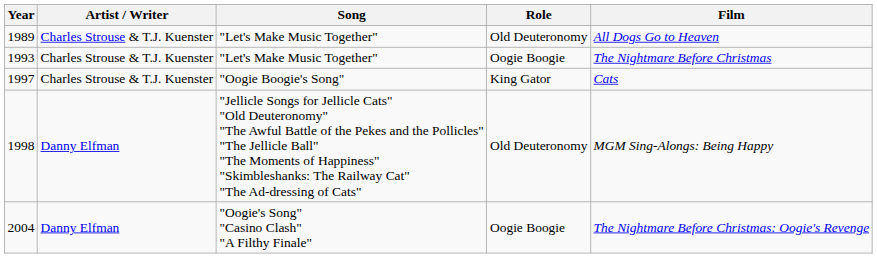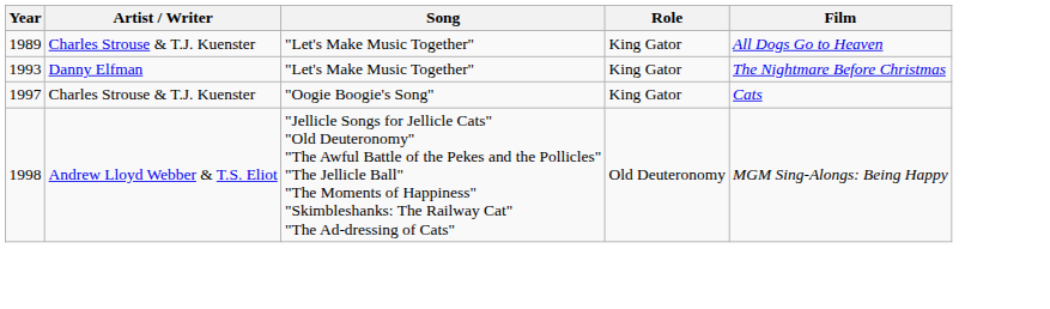 <table class="wikitable">
 <tr>
 <th>Year</th>
 <th>Artist / Writer</th>
 <th>Song</th>
 <th>Role</th>
 <th>Film</th>
 </tr>
 <tr>
 <td>1989</td>
 <td><a href='#'>Charles Strouse</a> & T.J. Kuenster</td>
 <td>"Let's Make Music Together"</td>
-<td>Old Deuteronomy</td>
+<td>King Gator</td>
 <td><em><a href='#'>All Dogs Go to Heaven</a></em></td>
 </tr>
 <tr>
 <td>1993</td>
-<td>Charles Strouse & T.J. Kuenster</td>
+<td><a href='#'>Danny Elfman</a></td>
 <td>"Let's Make Music Together"</td>
-<td>Oogie Boogie</td>
+<td>King Gator</td>
 <td><em><a href='#'>The Nightmare Before Christmas</a></em></td>
 </tr>
 <tr>
 <td>1997</td>
 <td>Charles Strouse & T.J. Kuenster</td>
 <td>"Oogie Boogie's Song"</td>
 <td>King Gator</td>
 <td><em><a href='#'>Cats</a></em></td>
 </tr>
 <tr>
 <td>1998</td>
-<td><a href='#'>Danny Elfman</a></td>
+<td><a href='#'>Andrew Lloyd Webber</a> & <a href='#'>T.S. Eliot</a></td>
 <td>"Jellicle Songs for Jellicle Cats"<br>"Old Deuteronomy"<br>"The Awful Battle of the Pekes and the Pollicles"<br>"The Jellicle Ball"<br>"The Moments of Happiness"<br>"Skimbleshanks: The Railway Cat"<br>"The Ad-dressing of Cats"</td>
 <td>Old Deuteronomy</td>
 <td><em>MGM Sing-Alongs: Being Happy</em></td>
 </tr>
-<tr>
-<td>2004</td>
-<td><a href='#'>Danny Elfman</a></td>
-<td>"Oogie's Song"<br>"Casino Clash"<br>"A Filthy Finale"</td>
-<td>Oogie Boogie</td>
-<td><em><a href='#'>The Nightmare Before Christmas: Oogie's Revenge</a></em></td>
-</tr>
 </table>
